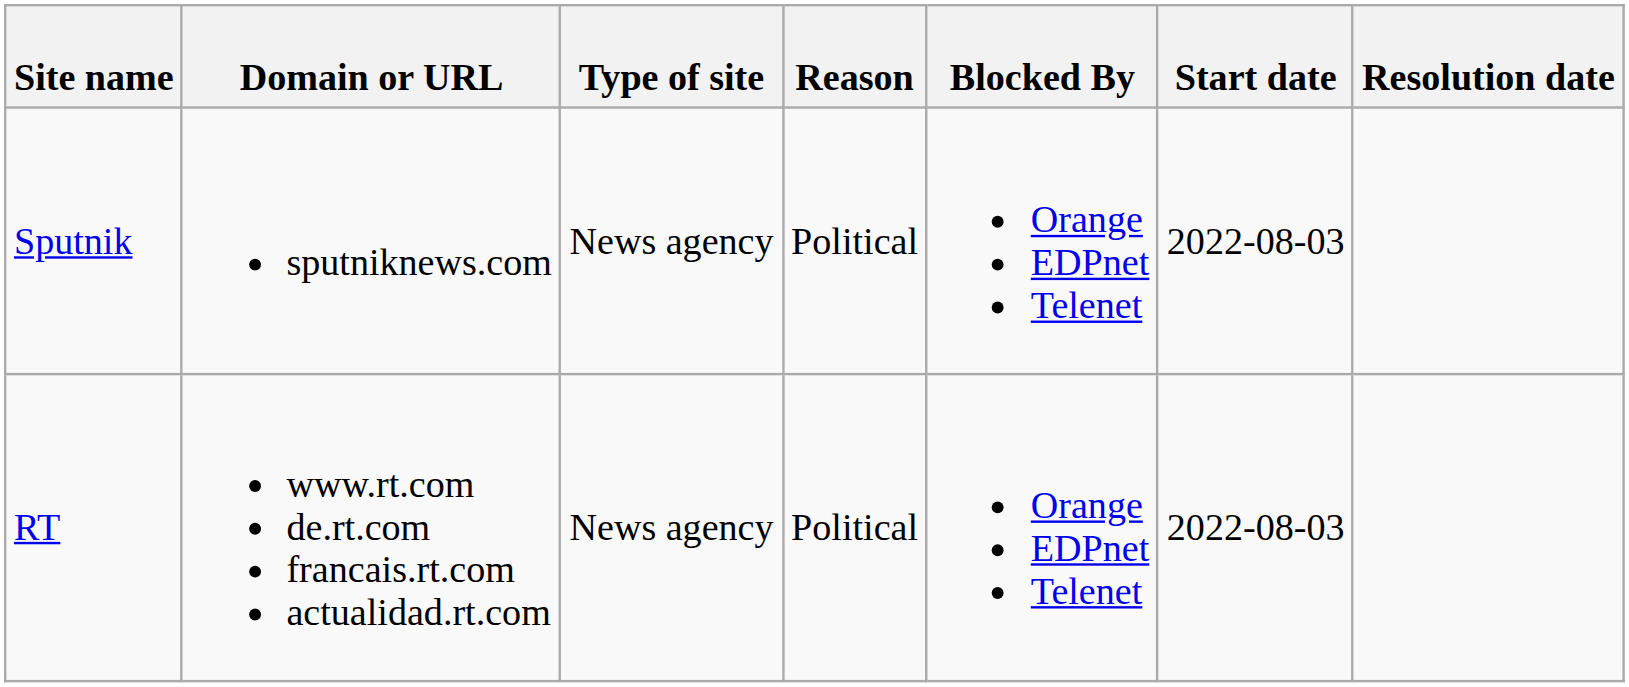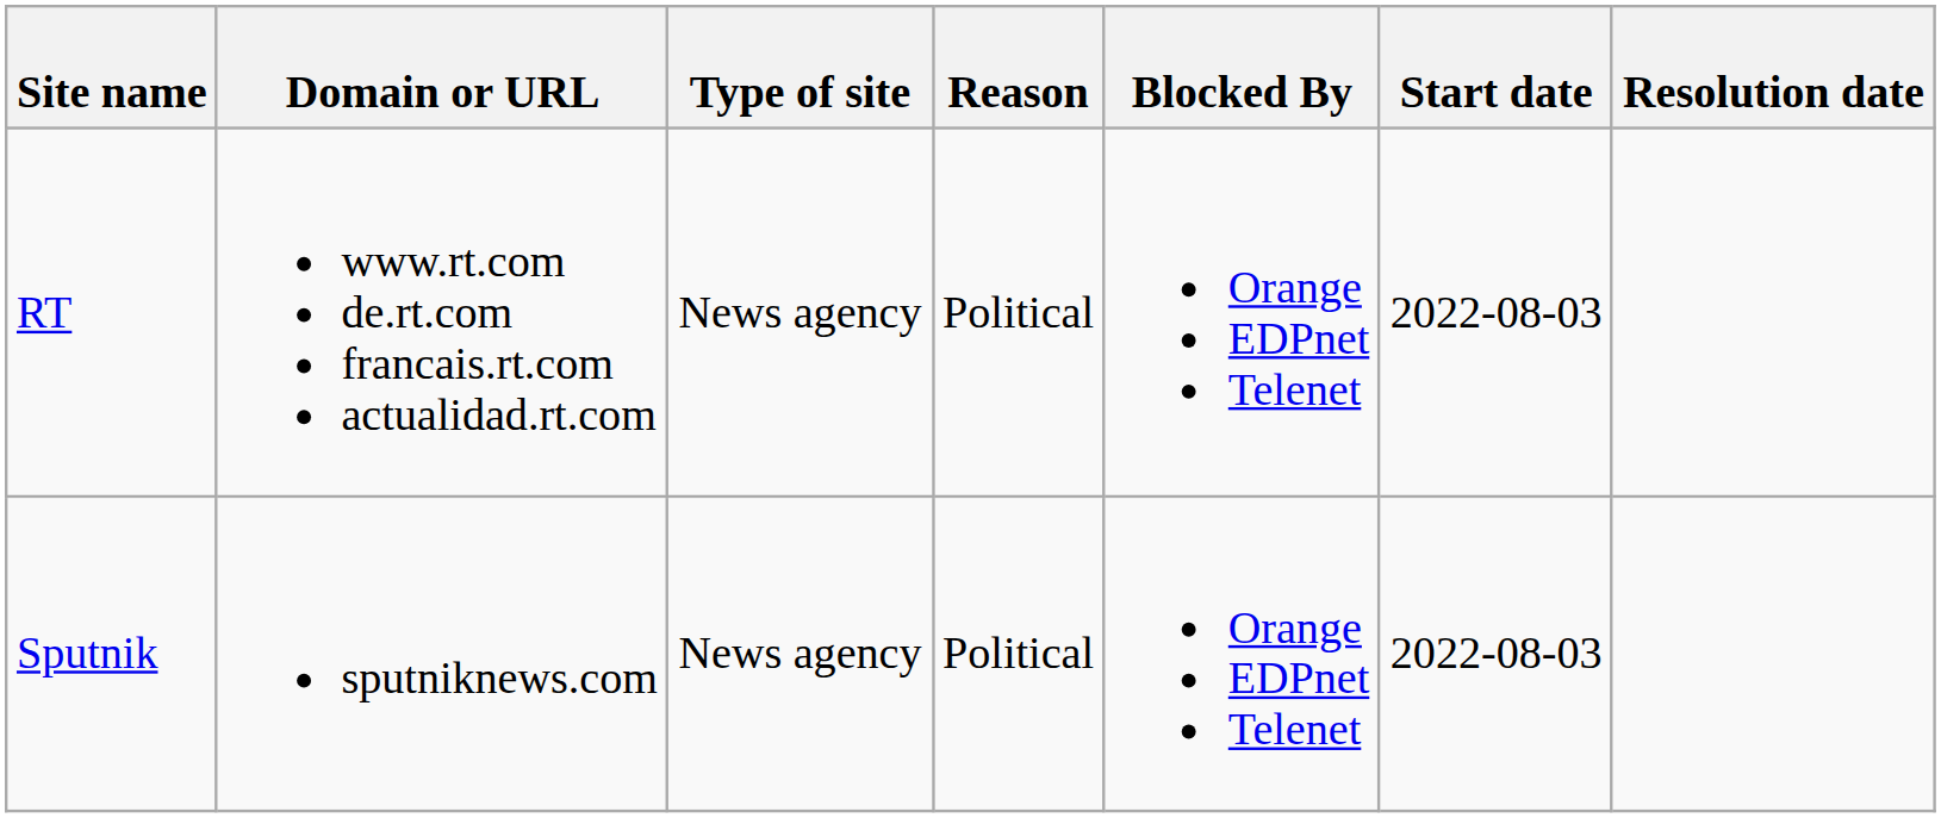 <table class="wikitable sortable">
 <tr>
 <th><br>Site name</th>
 <th><br>Domain or URL</th>
 <th><br>Type of site</th>
 <th><br>Reason</th>
 <th><br>Blocked By</th>
 <th><br>Start date</th>
 <th><br>Resolution date</th>
 </tr>
 <tr>
+<td><a href='#'>RT</a></td>
+<td><br><ul><li>www.rt.com</li><li>de.rt.com</li><li>francais.rt.com</li><li>actualidad.rt.com</li></ul></td>
+<td>News agency</td>
+<td>Political</td>
+<td><br><ul><li><a href='#'>Orange</a></li><li><a href='#'>EDPnet</a></li><li><a href='#'>Telenet</a></li></ul></td>
+<td>2022-08-03</td>
+<td></td>
+</tr>
+<tr>
 <td><a href='#'>Sputnik</a></td>
 <td><br><ul><li>sputniknews.com</li></ul></td>
 <td>News agency</td>
 <td>Political</td>
 <td><br><ul><li><a href='#'>Orange</a></li><li><a href='#'>EDPnet</a></li><li><a href='#'>Telenet</a></li></ul></td>
 <td>2022-08-03</td>
 <td></td>
 </tr>
-<tr>
-<td><a href='#'>RT</a></td>
-<td><br><ul><li>www.rt.com</li><li>de.rt.com</li><li>francais.rt.com</li><li>actualidad.rt.com</li></ul></td>
-<td>News agency</td>
-<td>Political</td>
-<td><br><ul><li><a href='#'>Orange</a></li><li><a href='#'>EDPnet</a></li><li><a href='#'>Telenet</a></li></ul></td>
-<td>2022-08-03</td>
-<td></td>
-</tr>
 </table>
